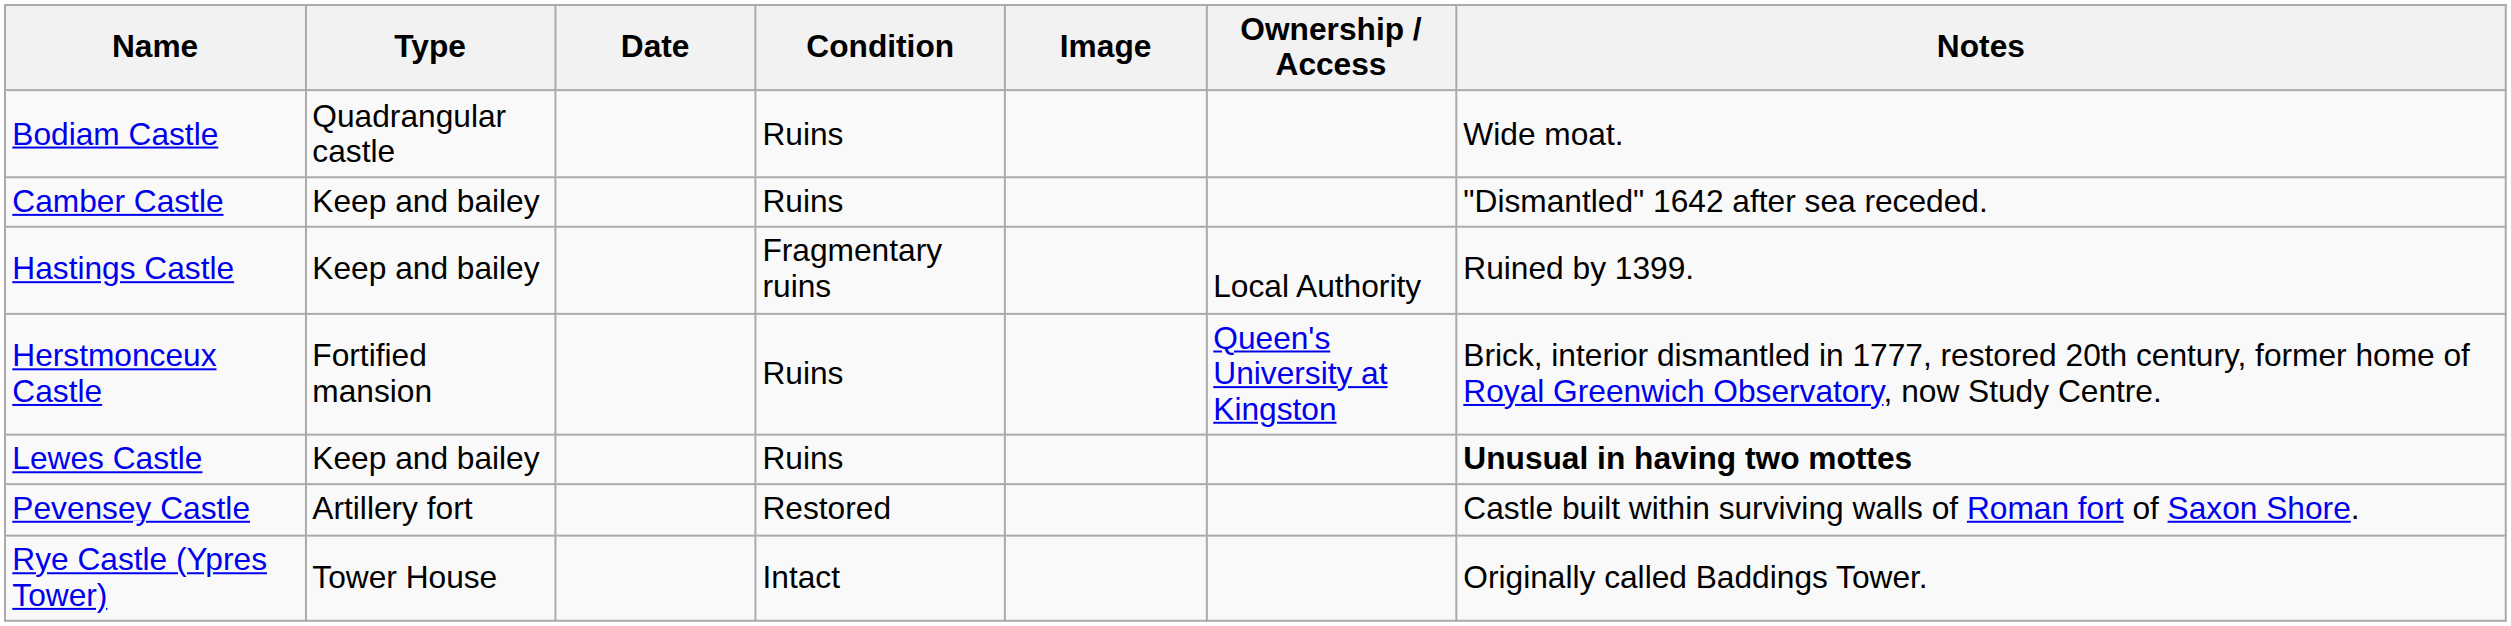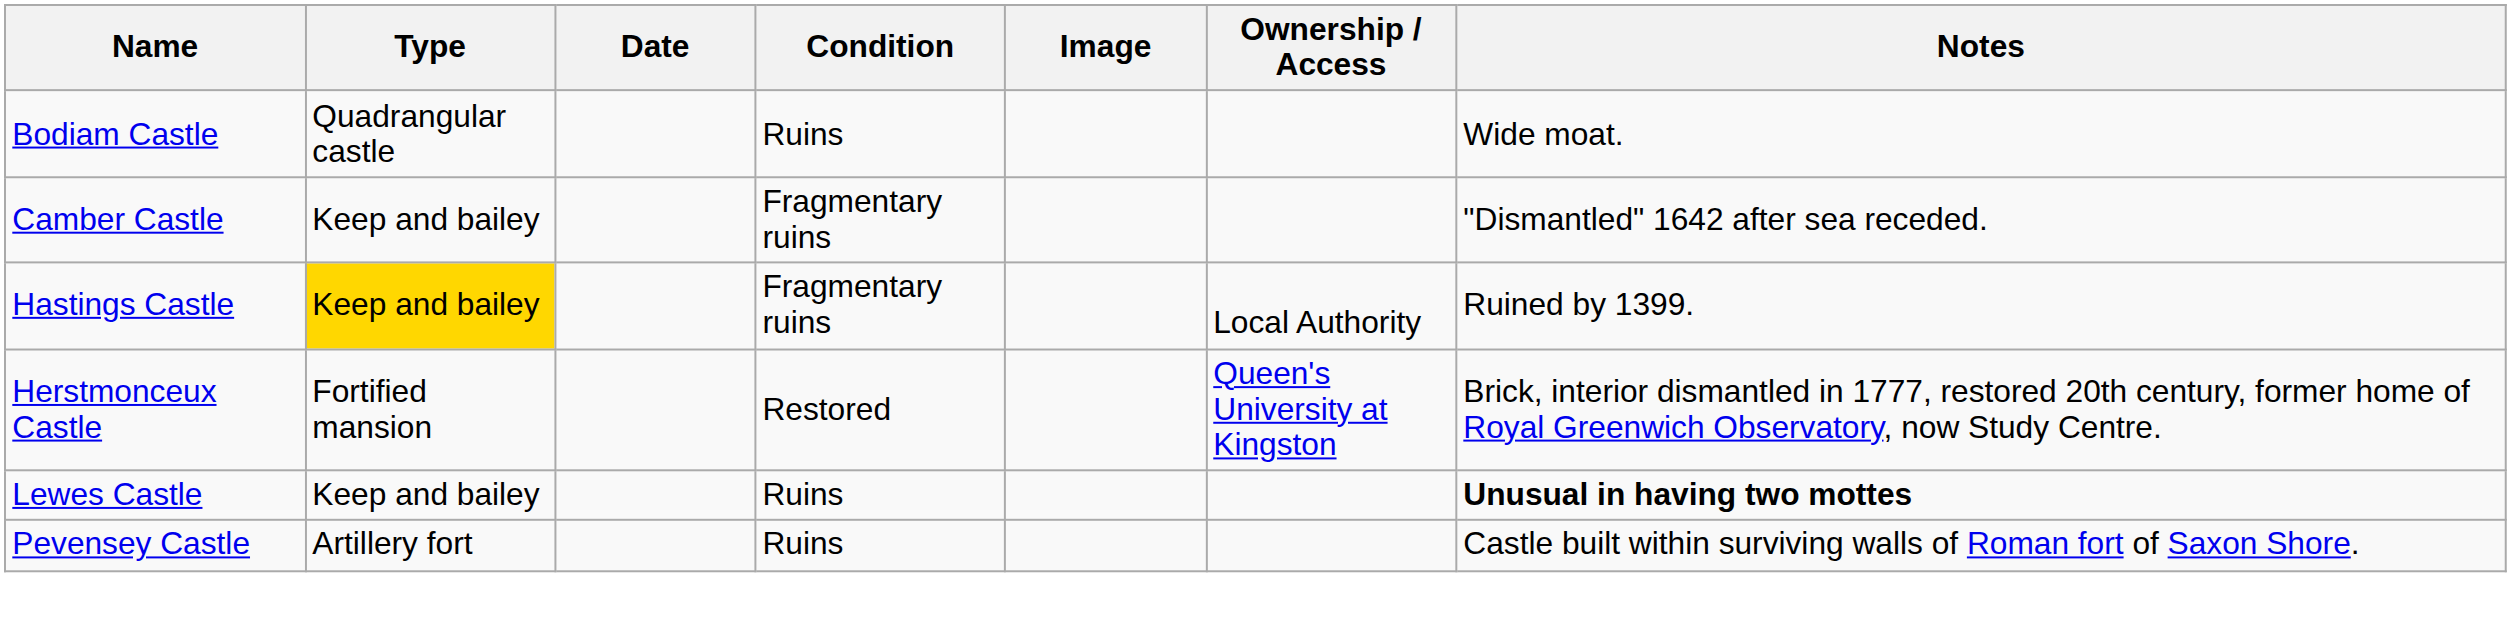 <table class="wikitable sortable sticky-header" width="100%">
 <tr>
 <th width="12%">Name</th>
 <th width="10%">Type</th>
 <th width="8%">Date</th>
 <th width="10%">Condition</th>
 <th class="unsortable" width="94">Image</th>
 <th width="10%">Ownership / Access</th>
 <th class="unsortable">Notes</th>
 </tr>
 <tr>
 <td><a href='#'>Bodiam Castle</a></td>
 <td>Quadrangular castle</td>
 <td></td>
 <td>Ruins</td>
 <td></td>
 <td></td>
 <td>Wide moat.</td>
 </tr>
 <tr>
 <td><a href='#'>Camber Castle</a></td>
 <td>Keep and bailey</td>
 <td></td>
-<td>Ruins</td>
+<td>Fragmentary ruins</td>
 <td></td>
 <td></td>
 <td>"Dismantled" 1642 after sea receded.</td>
 </tr>
 <tr>
 <td><a href='#'>Hastings Castle</a></td>
-<td>Keep and bailey</td>
+<td style="background: gold;">Keep and bailey</td>
 <td></td>
 <td>Fragmentary ruins</td>
 <td></td>
 <td><br>Local Authority</td>
 <td>Ruined by 1399.</td>
 </tr>
 <tr>
 <td><a href='#'>Herstmonceux Castle</a></td>
 <td>Fortified mansion</td>
 <td></td>
-<td>Ruins</td>
+<td>Restored</td>
 <td></td>
 <td><a href='#'>Queen's University at Kingston</a></td>
 <td>Brick, interior dismantled in 1777, restored 20th century, former home of <a href='#'>Royal Greenwich Observatory</a>, now Study Centre.</td>
 </tr>
 <tr>
 <td><a href='#'>Lewes Castle</a></td>
 <td>Keep and bailey</td>
 <td></td>
 <td>Ruins</td>
 <td></td>
 <td></td>
 <td><strong>Unusual in having two mottes</strong></td>
 </tr>
 <tr>
 <td><a href='#'>Pevensey Castle</a></td>
 <td>Artillery fort</td>
 <td></td>
-<td>Restored</td>
+<td>Ruins</td>
 <td></td>
 <td></td>
 <td>Castle built within surviving walls of <a href='#'>Roman fort</a> of <a href='#'>Saxon Shore</a>.</td>
 </tr>
-<tr>
-<td><a href='#'>Rye Castle (Ypres Tower)</a></td>
-<td>Tower House</td>
-<td></td>
-<td>Intact</td>
-<td></td>
-<td></td>
-<td>Originally called Baddings Tower.</td>
-</tr>
 </table>
